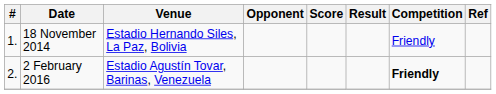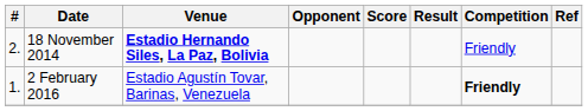 <table class="wikitable" style="font-size:95%;">
 <tr>
 <th>#</th>
 <th>Date</th>
 <th>Venue</th>
 <th>Opponent</th>
 <th>Score</th>
 <th>Result</th>
 <th>Competition</th>
 <th>Ref</th>
 </tr>
 <tr>
-<td>1.</td>
+<td>2.</td>
 <td>18 November 2014</td>
-<td><a href='#'>Estadio Hernando Siles</a>, <a href='#'>La Paz</a>, <a href='#'>Bolivia</a></td>
+<td><strong><a href='#'>Estadio Hernando Siles</a>, <a href='#'>La Paz</a>, <a href='#'>Bolivia</a></strong></td>
 <td></td>
 <td></td>
 <td></td>
 <td><a href='#'>Friendly</a></td>
 <td></td>
 </tr>
 <tr>
-<td>2.</td>
+<td>1.</td>
 <td>2 February 2016</td>
 <td><a href='#'>Estadio Agustín Tovar</a>, <a href='#'>Barinas</a>, <a href='#'>Venezuela</a></td>
 <td></td>
 <td></td>
 <td></td>
 <td><strong>Friendly</strong></td>
 <td></td>
 </tr>
 <tr>
 </tr>
 </table>
